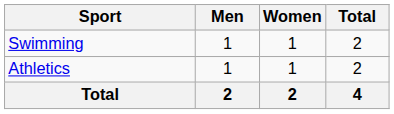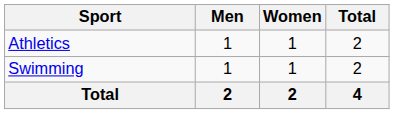 <table class="wikitable sortable" style="text-align:center;">
 <tr>
 <th width=180>Sport</th>
 <th width=55>Men</th>
 <th width=55>Women</th>
 <th width=55>Total</th>
 </tr>
 <tr>
-<td align=left><a href='#'>Swimming</a></td>
+<td align=left><a href='#'>Athletics</a></td>
 <td>1</td>
 <td>1</td>
 <td>2</td>
 </tr>
 <tr>
-<td align=left><a href='#'>Athletics</a></td>
+<td align=left><a href='#'>Swimming</a></td>
 <td>1</td>
 <td>1</td>
 <td>2</td>
 </tr>
 <tr>
 <th>Total</th>
 <th>2</th>
 <th>2</th>
 <th>4</th>
 </tr>
 </table>
